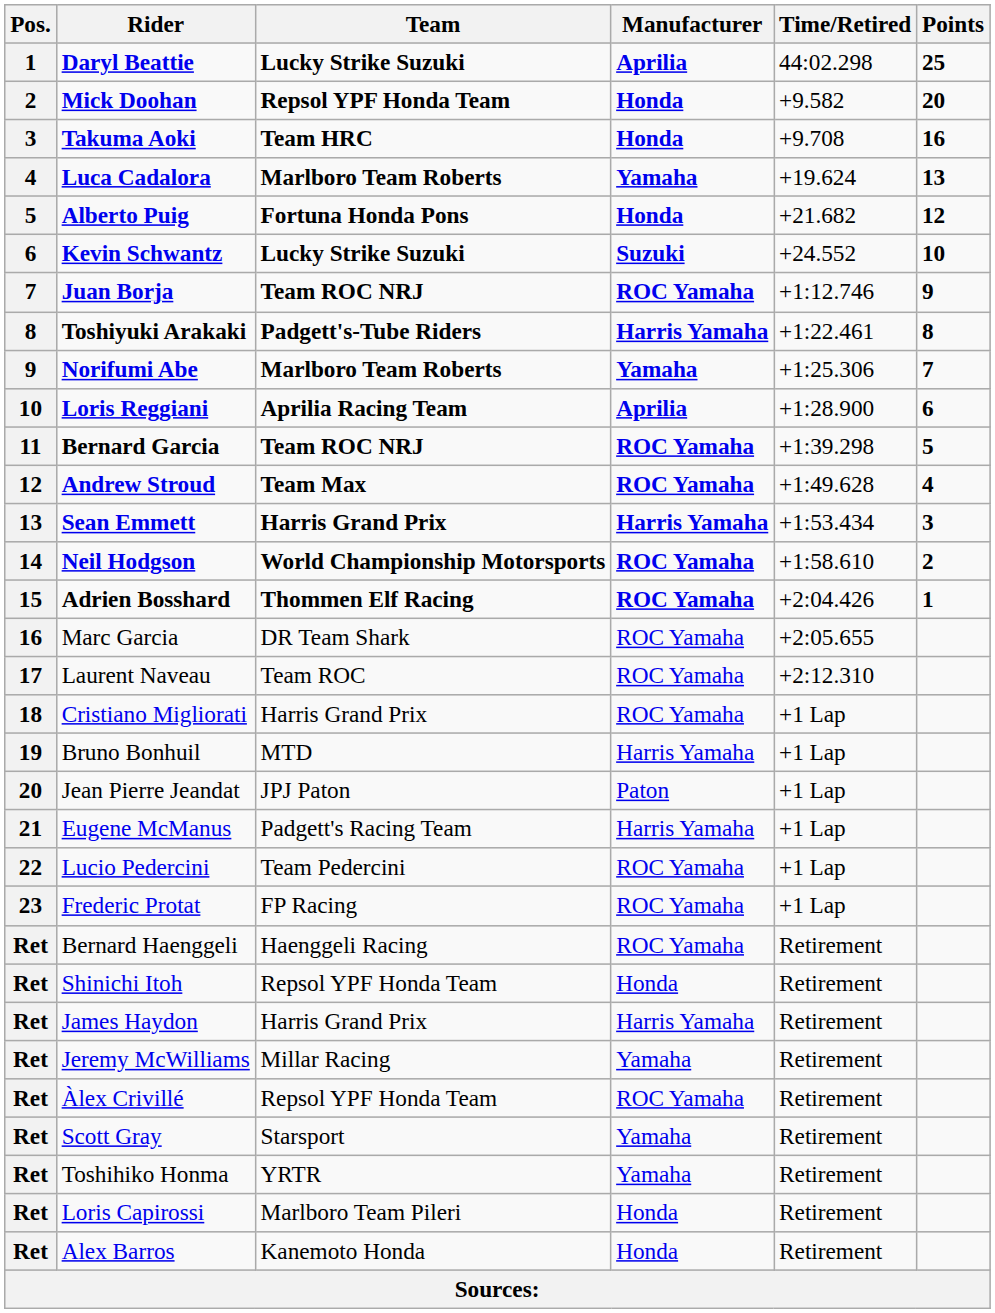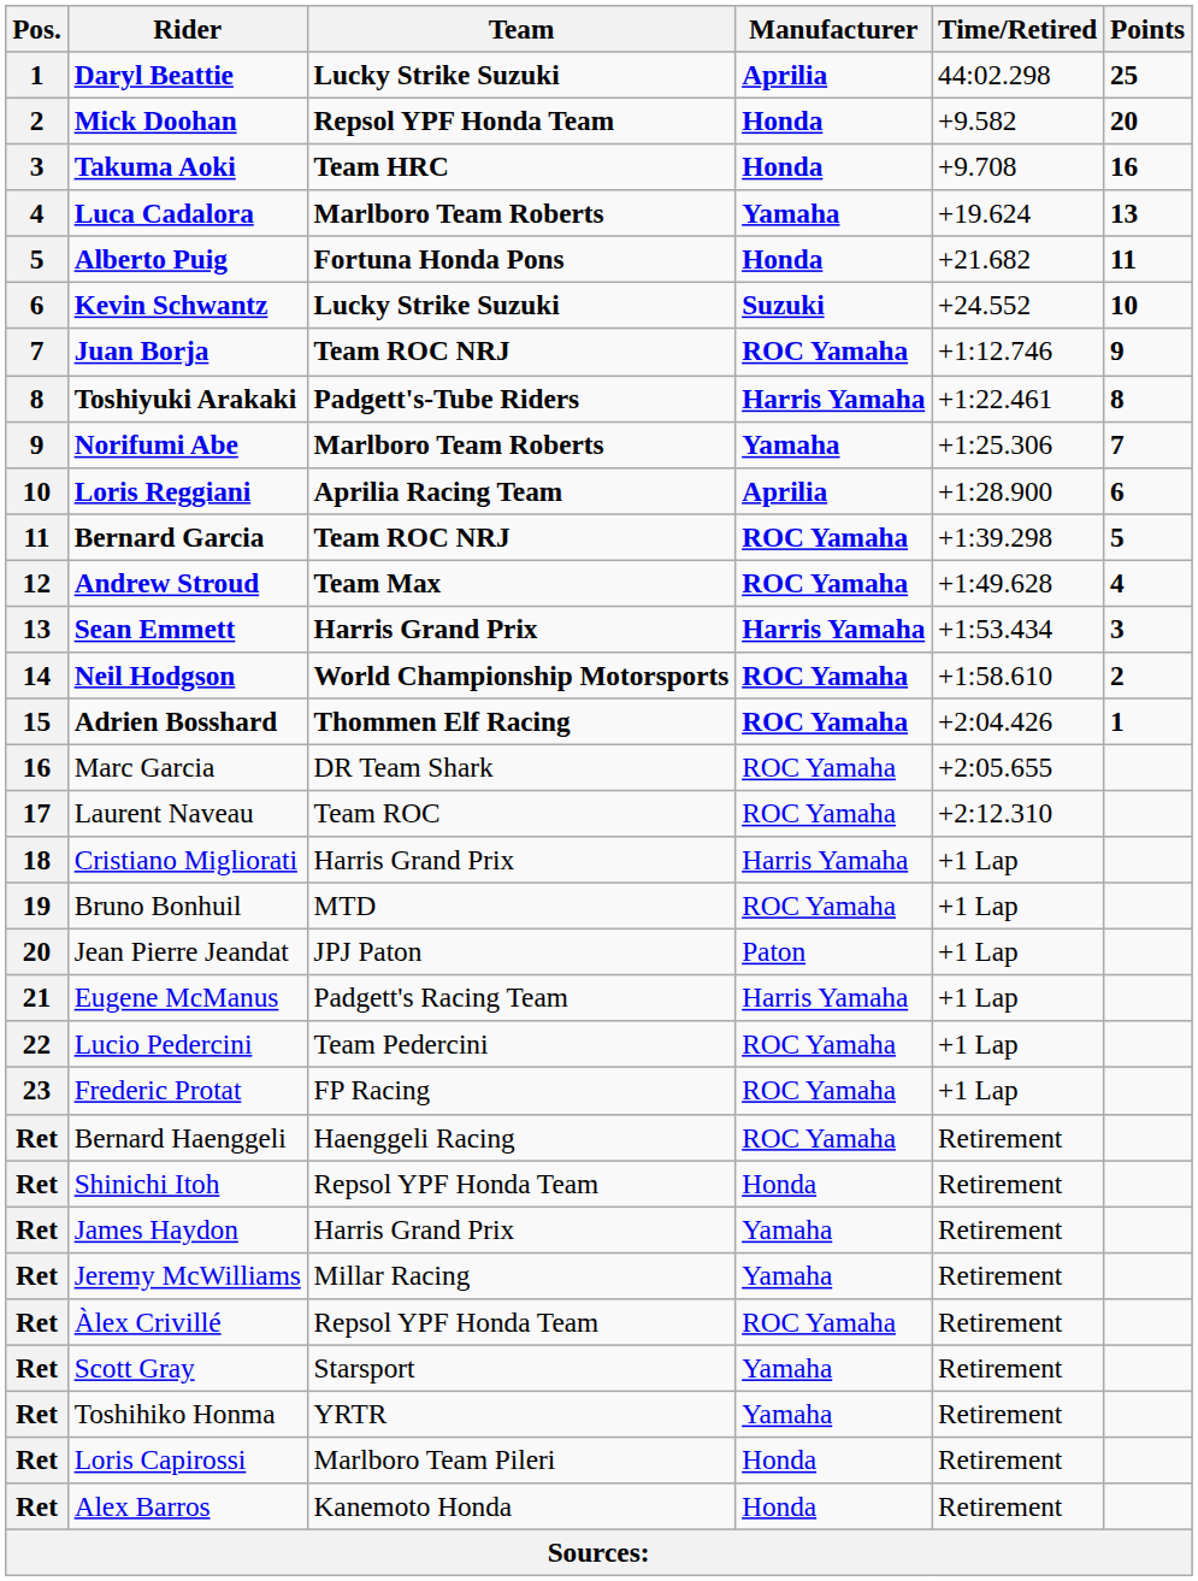 <table class="wikitable" style="font-size: 95%;">
 <tr>
 <th>Pos.</th>
 <th>Rider</th>
 <th>Team</th>
 <th>Manufacturer</th>
 <th>Time/Retired</th>
 <th>Points</th>
 </tr>
 <tr>
 <th>1</th>
 <td> <strong><a href='#'>Daryl Beattie</a></strong></td>
 <td><strong>Lucky Strike Suzuki</strong></td>
 <td><strong><a href='#'>Aprilia</a></strong></td>
 <td>44:02.298</td>
 <td><strong>25</strong></td>
 </tr>
 <tr>
 <th>2</th>
 <td> <strong><a href='#'>Mick Doohan</a></strong></td>
 <td><strong>Repsol YPF Honda Team</strong></td>
 <td><strong><a href='#'>Honda</a></strong></td>
 <td>+9.582</td>
 <td><strong>20</strong></td>
 </tr>
 <tr>
 <th>3</th>
 <td> <strong><a href='#'>Takuma Aoki</a></strong></td>
 <td><strong>Team HRC</strong></td>
 <td><strong><a href='#'>Honda</a></strong></td>
 <td>+9.708</td>
 <td><strong>16</strong></td>
 </tr>
 <tr>
 <th>4</th>
 <td> <strong><a href='#'>Luca Cadalora</a></strong></td>
 <td><strong>Marlboro Team Roberts</strong></td>
 <td><strong><a href='#'>Yamaha</a></strong></td>
 <td>+19.624</td>
 <td><strong>13</strong></td>
 </tr>
 <tr>
 <th>5</th>
 <td> <strong><a href='#'>Alberto Puig</a></strong></td>
 <td><strong>Fortuna Honda Pons</strong></td>
 <td><strong><a href='#'>Honda</a></strong></td>
 <td>+21.682</td>
-<td><strong>12</strong></td>
+<td><strong>11</strong></td>
 </tr>
 <tr>
 <th>6</th>
 <td> <strong><a href='#'>Kevin Schwantz</a></strong></td>
 <td><strong>Lucky Strike Suzuki</strong></td>
 <td><strong><a href='#'>Suzuki</a></strong></td>
 <td>+24.552</td>
 <td><strong>10</strong></td>
 </tr>
 <tr>
 <th>7</th>
 <td> <strong><a href='#'>Juan Borja</a></strong></td>
 <td><strong>Team ROC NRJ</strong></td>
 <td><strong><a href='#'>ROC Yamaha</a></strong></td>
 <td>+1:12.746</td>
 <td><strong>9</strong></td>
 </tr>
 <tr>
 <th>8</th>
 <td> <strong>Toshiyuki Arakaki</strong></td>
 <td><strong>Padgett's-Tube Riders</strong></td>
 <td><strong><a href='#'>Harris Yamaha</a></strong></td>
 <td>+1:22.461</td>
 <td><strong>8</strong></td>
 </tr>
 <tr>
 <th>9</th>
 <td> <strong><a href='#'>Norifumi Abe</a></strong></td>
 <td><strong>Marlboro Team Roberts</strong></td>
 <td><strong><a href='#'>Yamaha</a></strong></td>
 <td>+1:25.306</td>
 <td><strong>7</strong></td>
 </tr>
 <tr>
 <th>10</th>
 <td> <strong><a href='#'>Loris Reggiani</a></strong></td>
 <td><strong>Aprilia Racing Team</strong></td>
 <td><strong><a href='#'>Aprilia</a></strong></td>
 <td>+1:28.900</td>
 <td><strong>6</strong></td>
 </tr>
 <tr>
 <th>11</th>
 <td> <strong>Bernard Garcia</strong></td>
 <td><strong>Team ROC NRJ</strong></td>
 <td><strong><a href='#'>ROC Yamaha</a></strong></td>
 <td>+1:39.298</td>
 <td><strong>5</strong></td>
 </tr>
 <tr>
 <th>12</th>
 <td> <strong><a href='#'>Andrew Stroud</a></strong></td>
 <td><strong>Team Max</strong></td>
 <td><strong><a href='#'>ROC Yamaha</a></strong></td>
 <td>+1:49.628</td>
 <td><strong>4</strong></td>
 </tr>
 <tr>
 <th>13</th>
 <td> <strong><a href='#'>Sean Emmett</a></strong></td>
 <td><strong>Harris Grand Prix</strong></td>
 <td><strong><a href='#'>Harris Yamaha</a></strong></td>
 <td>+1:53.434</td>
 <td><strong>3</strong></td>
 </tr>
 <tr>
 <th>14</th>
 <td> <strong><a href='#'>Neil Hodgson</a></strong></td>
 <td><strong>World Championship Motorsports</strong></td>
 <td><strong><a href='#'>ROC Yamaha</a></strong></td>
 <td>+1:58.610</td>
 <td><strong>2</strong></td>
 </tr>
 <tr>
 <th>15</th>
 <td> <strong>Adrien Bosshard</strong></td>
 <td><strong>Thommen Elf Racing</strong></td>
 <td><strong><a href='#'>ROC Yamaha</a></strong></td>
 <td>+2:04.426</td>
 <td><strong>1</strong></td>
 </tr>
 <tr>
 <th>16</th>
 <td> Marc Garcia</td>
 <td>DR Team Shark</td>
 <td><a href='#'>ROC Yamaha</a></td>
 <td>+2:05.655</td>
 <td></td>
 </tr>
 <tr>
 <th>17</th>
 <td> Laurent Naveau</td>
 <td>Team ROC</td>
 <td><a href='#'>ROC Yamaha</a></td>
 <td>+2:12.310</td>
 <td></td>
 </tr>
 <tr>
 <th>18</th>
 <td> <a href='#'>Cristiano Migliorati</a></td>
 <td>Harris Grand Prix</td>
-<td><a href='#'>ROC Yamaha</a></td>
+<td><a href='#'>Harris Yamaha</a></td>
 <td>+1 Lap</td>
 <td></td>
 </tr>
 <tr>
 <th>19</th>
 <td> Bruno Bonhuil</td>
 <td>MTD</td>
-<td><a href='#'>Harris Yamaha</a></td>
+<td><a href='#'>ROC Yamaha</a></td>
 <td>+1 Lap</td>
 <td></td>
 </tr>
 <tr>
 <th>20</th>
 <td> Jean Pierre Jeandat</td>
 <td>JPJ Paton</td>
 <td><a href='#'>Paton</a></td>
 <td>+1 Lap</td>
 <td></td>
 </tr>
 <tr>
 <th>21</th>
 <td> <a href='#'>Eugene McManus</a></td>
 <td>Padgett's Racing Team</td>
 <td><a href='#'>Harris Yamaha</a></td>
 <td>+1 Lap</td>
 <td></td>
 </tr>
 <tr>
 <th>22</th>
 <td> <a href='#'>Lucio Pedercini</a></td>
 <td>Team Pedercini</td>
 <td><a href='#'>ROC Yamaha</a></td>
 <td>+1 Lap</td>
 <td></td>
 </tr>
 <tr>
 <th>23</th>
 <td> <a href='#'>Frederic Protat</a></td>
 <td>FP Racing</td>
 <td><a href='#'>ROC Yamaha</a></td>
 <td>+1 Lap</td>
 <td></td>
 </tr>
 <tr>
 <th>Ret</th>
 <td> Bernard Haenggeli</td>
 <td>Haenggeli Racing</td>
 <td><a href='#'>ROC Yamaha</a></td>
 <td>Retirement</td>
 <td></td>
 </tr>
 <tr>
 <th>Ret</th>
 <td> <a href='#'>Shinichi Itoh</a></td>
 <td>Repsol YPF Honda Team</td>
 <td><a href='#'>Honda</a></td>
 <td>Retirement</td>
 <td></td>
 </tr>
 <tr>
 <th>Ret</th>
 <td> <a href='#'>James Haydon</a></td>
 <td>Harris Grand Prix</td>
-<td><a href='#'>Harris Yamaha</a></td>
+<td><a href='#'>Yamaha</a></td>
 <td>Retirement</td>
 <td></td>
 </tr>
 <tr>
 <th>Ret</th>
 <td> <a href='#'>Jeremy McWilliams</a></td>
 <td>Millar Racing</td>
 <td><a href='#'>Yamaha</a></td>
 <td>Retirement</td>
 <td></td>
 </tr>
 <tr>
 <th>Ret</th>
 <td> <a href='#'>Àlex Crivillé</a></td>
 <td>Repsol YPF Honda Team</td>
 <td><a href='#'>ROC Yamaha</a></td>
 <td>Retirement</td>
 <td></td>
 </tr>
 <tr>
 <th>Ret</th>
 <td> <a href='#'>Scott Gray</a></td>
 <td>Starsport</td>
 <td><a href='#'>Yamaha</a></td>
 <td>Retirement</td>
 <td></td>
 </tr>
 <tr>
 <th>Ret</th>
 <td> Toshihiko Honma</td>
 <td>YRTR</td>
 <td><a href='#'>Yamaha</a></td>
 <td>Retirement</td>
 <td></td>
 </tr>
 <tr>
 <th>Ret</th>
 <td> <a href='#'>Loris Capirossi</a></td>
 <td>Marlboro Team Pileri</td>
 <td><a href='#'>Honda</a></td>
 <td>Retirement</td>
 <td></td>
 </tr>
 <tr>
 <th>Ret</th>
 <td> <a href='#'>Alex Barros</a></td>
 <td>Kanemoto Honda</td>
 <td><a href='#'>Honda</a></td>
 <td>Retirement</td>
 <td></td>
 </tr>
 <tr>
 <th colspan=8>Sources:</th>
 </tr>
 </table>
